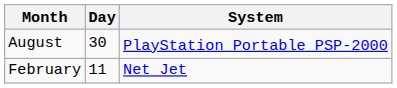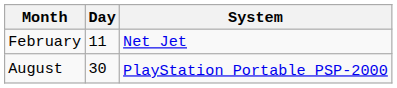 <table class="wikitable">
 <tr>
 <th>Month</th>
 <th>Day</th>
 <th>System</th>
 </tr>
 <tr>
+<td>February</td>
+<td>11</td>
+<td><a href='#'>Net Jet</a></td>
+</tr>
+<tr>
 <td>August</td>
 <td>30</td>
 <td><a href='#'>PlayStation Portable PSP-2000</a><sup></sup></td>
 </tr>
-<tr>
-<td>February</td>
-<td>11</td>
-<td><a href='#'>Net Jet</a></td>
-</tr>
 </table>
